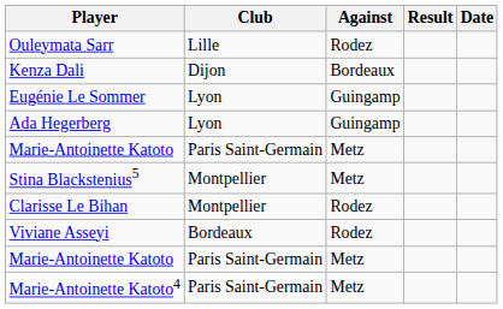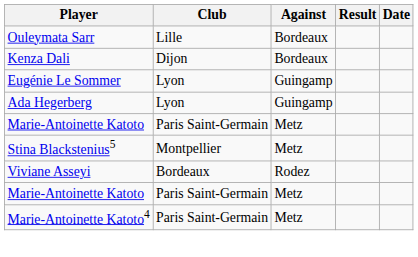 <table class="wikitable sortable">
 <tr>
 <th>Player</th>
 <th>Club</th>
 <th>Against</th>
 <th>Result</th>
 <th>Date</th>
 </tr>
 <tr>
 <td> <a href='#'>Ouleymata Sarr</a></td>
 <td>Lille</td>
-<td>Rodez</td>
+<td>Bordeaux</td>
 <td></td>
 <td></td>
 </tr>
 <tr>
 <td> <a href='#'>Kenza Dali</a></td>
 <td>Dijon</td>
 <td>Bordeaux</td>
 <td></td>
 <td></td>
 </tr>
 <tr>
 <td> <a href='#'>Eugénie Le Sommer</a></td>
 <td>Lyon</td>
 <td>Guingamp</td>
 <td></td>
 <td></td>
 </tr>
 <tr>
 <td> <a href='#'>Ada Hegerberg</a></td>
 <td>Lyon</td>
 <td>Guingamp</td>
 <td></td>
 <td></td>
 </tr>
 <tr>
 <td> <a href='#'>Marie-Antoinette Katoto</a></td>
 <td>Paris Saint-Germain</td>
 <td>Metz</td>
 <td></td>
 <td></td>
 </tr>
 <tr>
 <td> <a href='#'>Stina Blackstenius</a><sup>5</sup></td>
 <td>Montpellier</td>
 <td>Metz</td>
 <td></td>
 <td></td>
 </tr>
 <tr>
-<td> <a href='#'>Clarisse Le Bihan</a></td>
-<td>Montpellier</td>
-<td>Rodez</td>
-<td></td>
-<td></td>
-</tr>
-<tr>
 <td> <a href='#'>Viviane Asseyi</a></td>
 <td>Bordeaux</td>
 <td>Rodez</td>
 <td></td>
 <td></td>
 </tr>
 <tr>
 <td> <a href='#'>Marie-Antoinette Katoto</a></td>
 <td>Paris Saint-Germain</td>
 <td>Metz</td>
 <td></td>
 <td></td>
 </tr>
 <tr>
 <td> <a href='#'>Marie-Antoinette Katoto</a><sup>4</sup></td>
 <td>Paris Saint-Germain</td>
 <td>Metz</td>
 <td></td>
 <td></td>
 </tr>
 </table>
